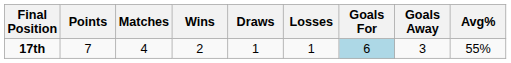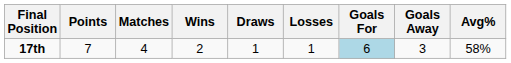 <table class="wikitable" style="font-size: 95%; text-align: center;">
 <tr>
 <th width=60>Final Position</th>
 <th width=60>Points</th>
 <th width=60>Matches</th>
 <th width=60>Wins</th>
 <th width=60>Draws</th>
 <th width=60>Losses</th>
 <th width=60>Goals For</th>
 <th width=60>Goals Away</th>
 <th width=60>Avg%</th>
 </tr>
 <tr>
 <td><strong>17th</strong></td>
 <td>7</td>
 <td>4</td>
 <td>2</td>
 <td>1</td>
 <td>1</td>
 <td style="background: lightblue;">6</td>
 <td>3</td>
-<td>55%</td>
+<td>58%</td>
 </tr>
 </table>
